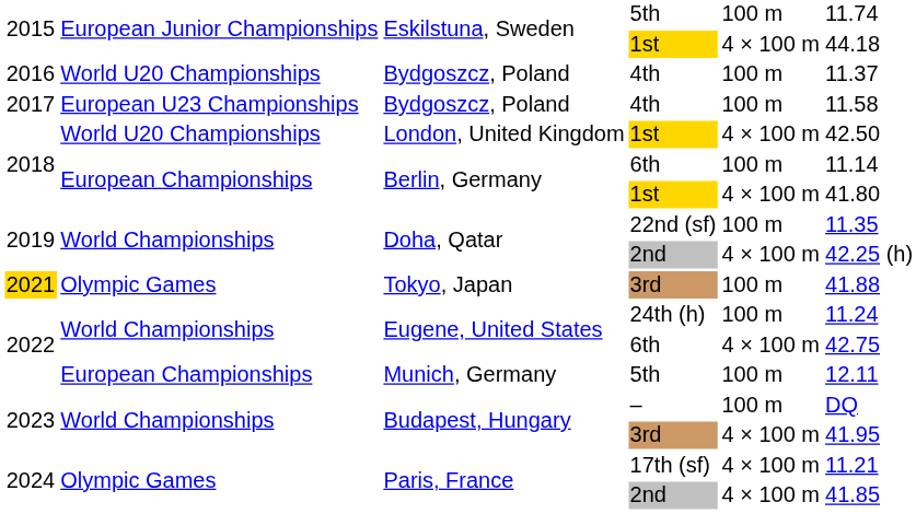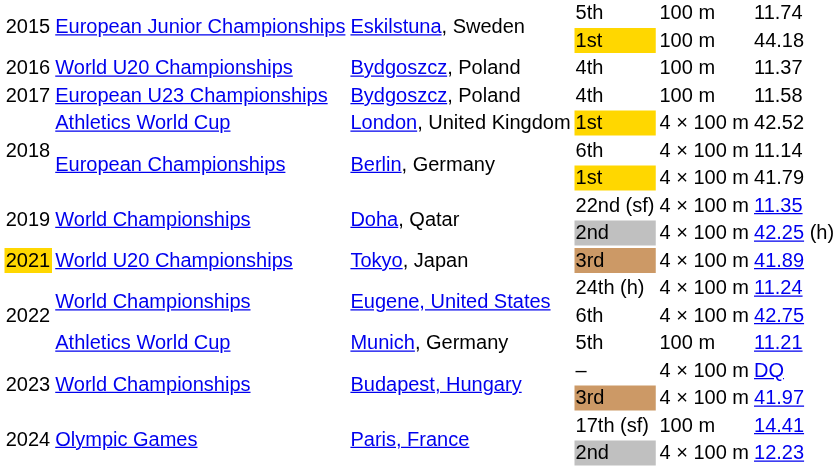 <table>
 <tr>
 <td rowspan=2>2015</td>
 <td rowspan=2><a href='#'>European Junior Championships</a></td>
 <td rowspan=2><a href='#'>Eskilstuna</a>, Sweden</td>
 <td>5th</td>
 <td>100 m</td>
 <td>11.74</td>
 </tr>
 <tr>
 <td bgcolor=gold>1st</td>
-<td>4 × 100 m</td>
+<td>100 m</td>
 <td>44.18</td>
 </tr>
 <tr>
 <td>2016</td>
 <td><a href='#'>World U20 Championships</a></td>
 <td><a href='#'>Bydgoszcz</a>, Poland</td>
 <td>4th</td>
 <td>100 m</td>
 <td>11.37</td>
 </tr>
 <tr>
 <td>2017</td>
 <td><a href='#'>European U23 Championships</a></td>
 <td><a href='#'>Bydgoszcz</a>, Poland</td>
 <td>4th</td>
 <td>100 m</td>
 <td>11.58</td>
 </tr>
 <tr>
 <td rowspan=3>2018</td>
-<td><a href='#'>World U20 Championships</a></td>
+<td><a href='#'>Athletics World Cup</a></td>
 <td><a href='#'>London</a>, United Kingdom</td>
 <td bgcolor=gold>1st</td>
 <td>4 × 100 m</td>
-<td>42.50</td>
+<td>42.52</td>
 </tr>
 <tr>
 <td rowspan=2><a href='#'>European Championships</a></td>
 <td rowspan=2><a href='#'>Berlin</a>, Germany</td>
 <td>6th</td>
-<td>100 m</td>
+<td>4 × 100 m</td>
 <td>11.14</td>
 </tr>
 <tr>
 <td bgcolor=gold>1st</td>
 <td>4 × 100 m</td>
-<td>41.80</td>
+<td>41.79</td>
 </tr>
 <tr>
 <td rowspan=2>2019</td>
 <td rowspan=2><a href='#'>World Championships</a></td>
 <td rowspan=2><a href='#'>Doha</a>, Qatar</td>
 <td>22nd (sf)</td>
-<td>100 m</td>
+<td>4 × 100 m</td>
 <td><a href='#'>11.35</a></td>
 </tr>
 <tr>
 <td bgcolor=silver>2nd</td>
 <td>4 × 100 m</td>
 <td><a href='#'>42.25</a> (h)</td>
 </tr>
 <tr>
 <td style="background: gold;">2021</td>
-<td><a href='#'>Olympic Games</a></td>
+<td><a href='#'>World U20 Championships</a></td>
 <td><a href='#'>Tokyo</a>, Japan</td>
 <td bgcolor=cc9966>3rd</td>
-<td>100 m</td>
-<td><a href='#'>41.88</a></td>
+<td>4 × 100 m</td>
+<td><a href='#'>41.89</a></td>
 </tr>
 <tr>
 <td rowspan=3>2022</td>
 <td rowspan=2><a href='#'>World Championships</a></td>
 <td rowspan=2><a href='#'>Eugene, United States</a></td>
 <td>24th (h)</td>
-<td>100 m</td>
+<td>4 × 100 m</td>
 <td><a href='#'>11.24</a></td>
 </tr>
 <tr>
 <td>6th</td>
 <td>4 × 100 m</td>
 <td><a href='#'>42.75</a></td>
 </tr>
 <tr>
-<td><a href='#'>European Championships</a></td>
+<td><a href='#'>Athletics World Cup</a></td>
 <td><a href='#'>Munich</a>, Germany</td>
 <td>5th</td>
 <td>100 m</td>
-<td><a href='#'>12.11</a></td>
+<td><a href='#'>11.21</a></td>
 </tr>
 <tr>
 <td rowspan=2>2023</td>
 <td rowspan=2><a href='#'>World Championships</a></td>
 <td rowspan=2><a href='#'>Budapest, Hungary</a></td>
 <td>–</td>
-<td>100 m</td>
+<td>4 × 100 m</td>
 <td><a href='#'>DQ</a></td>
 </tr>
 <tr>
 <td bgcolor=cc9966>3rd</td>
 <td>4 × 100 m</td>
-<td><a href='#'>41.95</a></td>
+<td><a href='#'>41.97</a></td>
 </tr>
 <tr>
 <td rowspan=2>2024</td>
 <td rowspan=2><a href='#'>Olympic Games</a></td>
 <td rowspan=2><a href='#'>Paris, France</a></td>
 <td>17th (sf)</td>
-<td>4 × 100 m</td>
-<td><a href='#'>11.21</a></td>
+<td>100 m</td>
+<td><a href='#'>14.41</a></td>
 </tr>
 <tr>
 <td bgcolor=silver>2nd</td>
 <td>4 × 100 m</td>
-<td><a href='#'>41.85</a></td>
+<td><a href='#'>12.23</a></td>
 </tr>
 </table>
